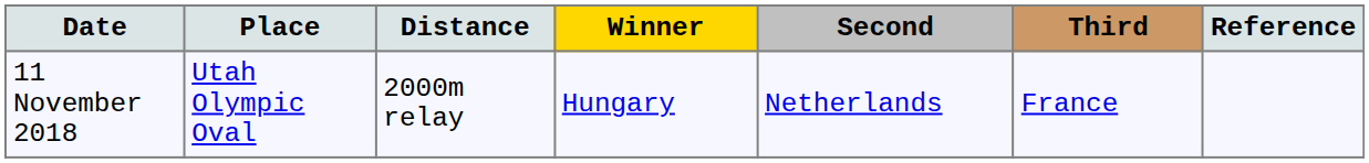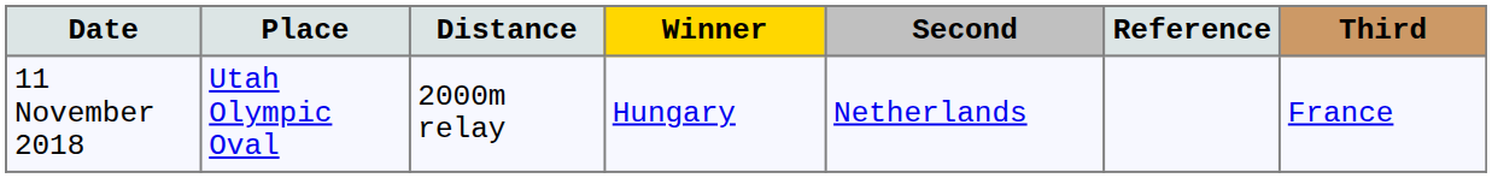 <table bgcolor="#f7f8ff" cellpadding="3" cellspacing="0" border="1" style="font-size: 95%; border: gray solid 1px; border-collapse: collapse;">
 <tr bgcolor="#cccccc" (1>
 <td width="150" align="center" bgcolor="#dce5e5"><strong>Date</strong></td>
 <td width="220" align="center" bgcolor="#dce5e5"><strong>Place</strong></td>
 <td width="150" align="center" bgcolor="#dce5e5"><strong>Distance</strong></td>
 <td align="center" bgcolor="gold" width="250"><strong>Winner</strong></td>
 <td align="center" bgcolor="silver" width="250"><strong>Second</strong></td>
+<td width="30" align="center" bgcolor="#dce5e5"><strong>Reference</strong></td>
 <td width="250" align="center" bgcolor="#cc9966"><strong>Third</strong></td>
-<td width="30" align="center" bgcolor="#dce5e5"><strong>Reference</strong></td>
 </tr>
 <tr align="left">
 <td>11 November 2018</td>
 <td><a href='#'>Utah Olympic Oval</a></td>
 <td>2000m relay</td>
 <td> <a href='#'>Hungary</a></td>
 <td> <a href='#'>Netherlands</a></td>
+<td></td>
 <td> <a href='#'>France</a></td>
-<td></td>
 </tr>
 </table>
